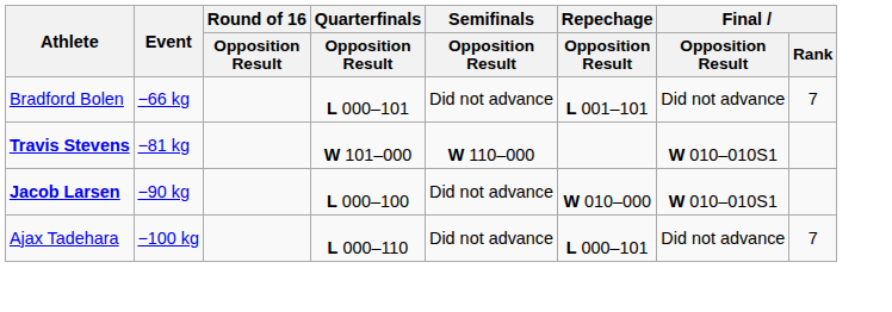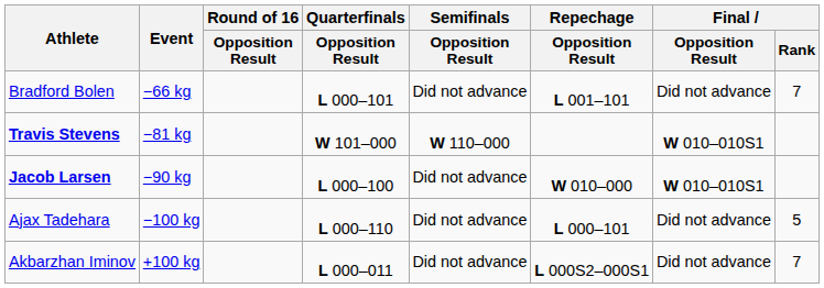 <table class="wikitable" style="font-size:90%">
 <tr>
 <th rowspan=2>Athlete</th>
 <th rowspan=2>Event</th>
 <th>Round of 16</th>
 <th>Quarterfinals</th>
 <th>Semifinals</th>
 <th>Repechage</th>
 <th colspan=2>Final / </th>
 </tr>
 <tr style="font-size:95%">
 <th>Opposition<br>Result</th>
 <th>Opposition<br>Result</th>
 <th>Opposition<br>Result</th>
 <th>Opposition<br>Result</th>
 <th>Opposition<br>Result</th>
 <th>Rank</th>
 </tr>
 <tr align=center>
 <td align=left><a href='#'>Bradford Bolen</a></td>
 <td align=left><a href='#'>−66 kg</a></td>
 <td></td>
 <td><br><strong>L</strong> 000–101</td>
 <td>Did not advance</td>
 <td><br><strong>L</strong> 001–101</td>
 <td>Did not advance</td>
 <td>7</td>
 </tr>
 <tr align=center>
 <td align=left><strong><a href='#'>Travis Stevens</a></strong></td>
 <td align=left><a href='#'>−81 kg</a></td>
 <td></td>
 <td><br><strong>W</strong> 101–000</td>
 <td><br><strong>W</strong> 110–000</td>
 <td></td>
 <td><br><strong>W</strong> 010–010S1</td>
 <td></td>
 </tr>
 <tr align=center>
 <td align=left><strong><a href='#'>Jacob Larsen</a></strong></td>
 <td align=left><a href='#'>−90 kg</a></td>
 <td></td>
 <td><br><strong>L</strong> 000–100</td>
 <td>Did not advance</td>
 <td><br><strong>W</strong> 010–000</td>
 <td><br><strong>W</strong> 010–010S1</td>
 <td></td>
 </tr>
 <tr align=center>
 <td align=left><a href='#'>Ajax Tadehara</a></td>
 <td align=left><a href='#'>−100 kg</a></td>
 <td></td>
 <td><br><strong>L</strong> 000–110</td>
 <td>Did not advance</td>
 <td><br><strong>L</strong> 000–101</td>
 <td>Did not advance</td>
+<td>5</td>
+</tr>
+<tr align=center>
+<td align=left><a href='#'>Akbarzhan Iminov</a></td>
+<td align=left><a href='#'>+100 kg</a></td>
+<td></td>
+<td><br><strong>L</strong> 000–011</td>
+<td>Did not advance</td>
+<td><br><strong>L</strong> 000S2–000S1</td>
+<td>Did not advance</td>
 <td>7</td>
 </tr>
 </table>
